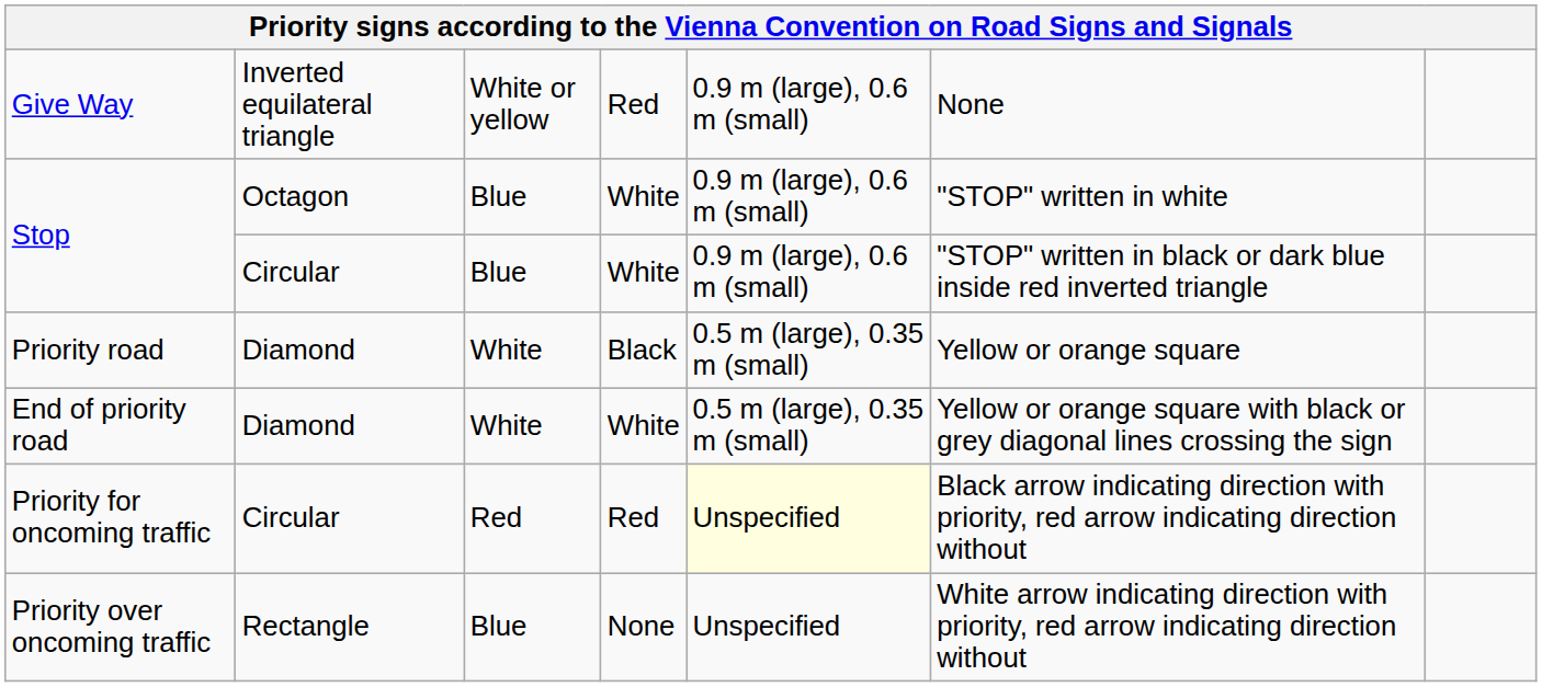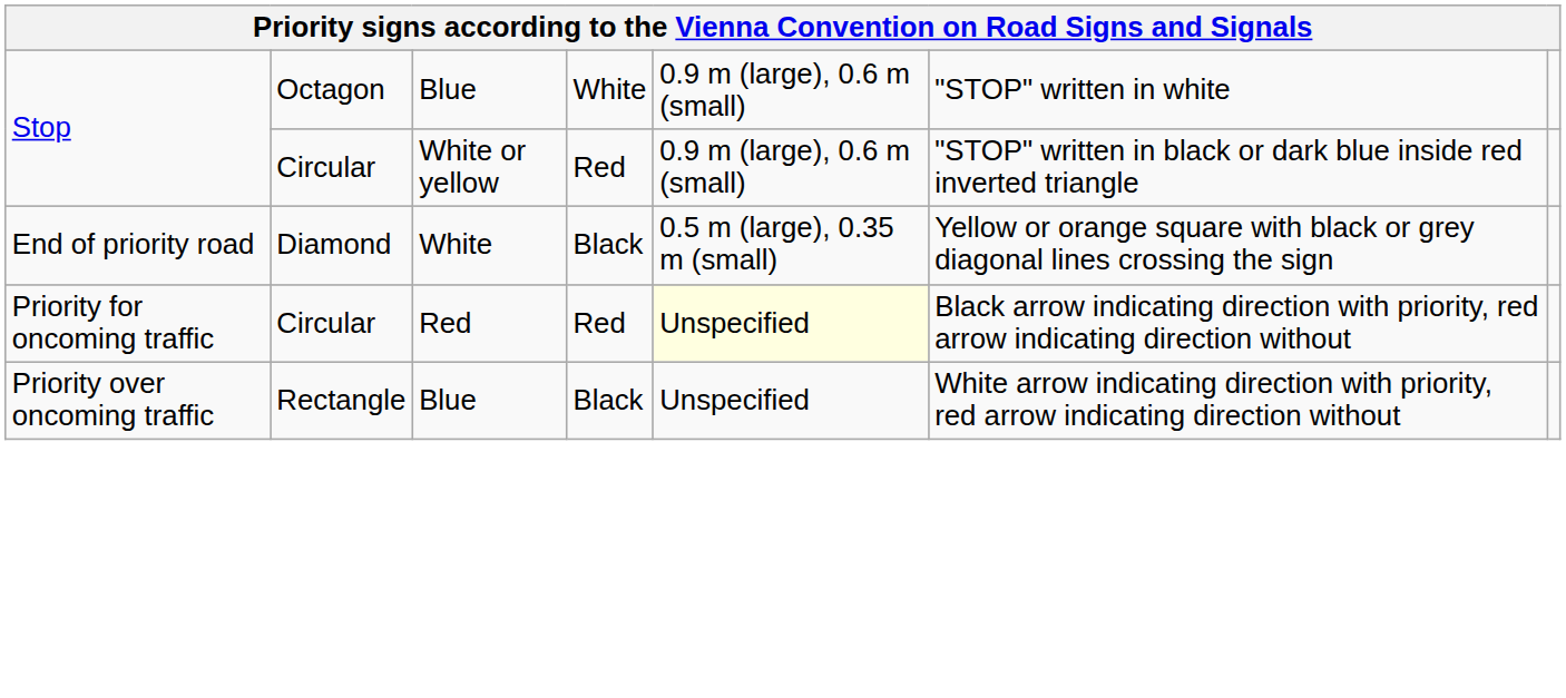 <table class="wikitable">
 <tr>
 <th colspan="7">Priority signs according to the <a href='#'>Vienna Convention on Road Signs and Signals</a></th>
-</tr>
-<tr>
-<td><a href='#'>Give Way</a></td>
-<td>Inverted equilateral triangle</td>
-<td>White or yellow</td>
-<td>Red</td>
-<td>0.9 m (large), 0.6 m (small)</td>
-<td>None</td>
-<td style="min-width: 3.5em;"> </td>
 </tr>
 <tr>
 <td rowspan="2"><a href='#'>Stop</a></td>
 <td>Octagon</td>
 <td>Blue</td>
 <td>White</td>
 <td>0.9 m (large), 0.6 m (small)</td>
 <td>"STOP" written in white</td>
 <td></td>
 </tr>
 <tr>
 <td>Circular</td>
-<td>Blue</td>
-<td>White</td>
+<td>White or yellow</td>
+<td>Red</td>
 <td>0.9 m (large), 0.6 m (small)</td>
 <td>"STOP" written in black or dark blue inside red inverted triangle</td>
-<td> </td>
-</tr>
-<tr>
-<td>Priority road</td>
-<td>Diamond</td>
-<td>White</td>
-<td>Black</td>
-<td>0.5 m (large), 0.35 m (small)</td>
-<td>Yellow or orange square</td>
 <td> </td>
 </tr>
 <tr>
 <td>End of priority road</td>
 <td>Diamond</td>
 <td>White</td>
-<td>White</td>
+<td>Black</td>
 <td>0.5 m (large), 0.35 m (small)</td>
 <td>Yellow or orange square with black or grey diagonal lines crossing the sign</td>
 <td> </td>
 </tr>
 <tr>
 <td>Priority for oncoming traffic</td>
 <td>Circular</td>
 <td>Red</td>
 <td>Red</td>
 <td style="background: lightyellow;">Unspecified</td>
 <td>Black arrow indicating direction with priority, red arrow indicating direction without</td>
 <td> </td>
 </tr>
 <tr>
 <td>Priority over oncoming traffic</td>
 <td>Rectangle</td>
 <td>Blue</td>
-<td>None</td>
+<td>Black</td>
 <td>Unspecified</td>
 <td>White arrow indicating direction with priority, red arrow indicating direction without</td>
 <td></td>
 </tr>
 </table>
